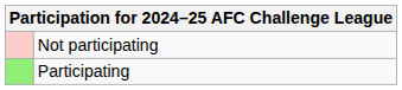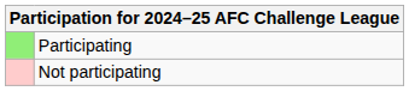 <table class="wikitable">
 <tr>
 <th bgcolor=#f7f8ff colspan=2>Participation for 2024–25 AFC Challenge League</th>
 </tr>
 <tr>
+<td bgcolor=#90ee77 width=20></td>
+<td>Participating</td>
+</tr>
+<tr>
 <td bgcolor=#ffcccc width=20></td>
 <td>Not participating</td>
 </tr>
-<tr>
-<td bgcolor=#90ee77 width=20></td>
-<td>Participating</td>
-</tr>
 </table>
